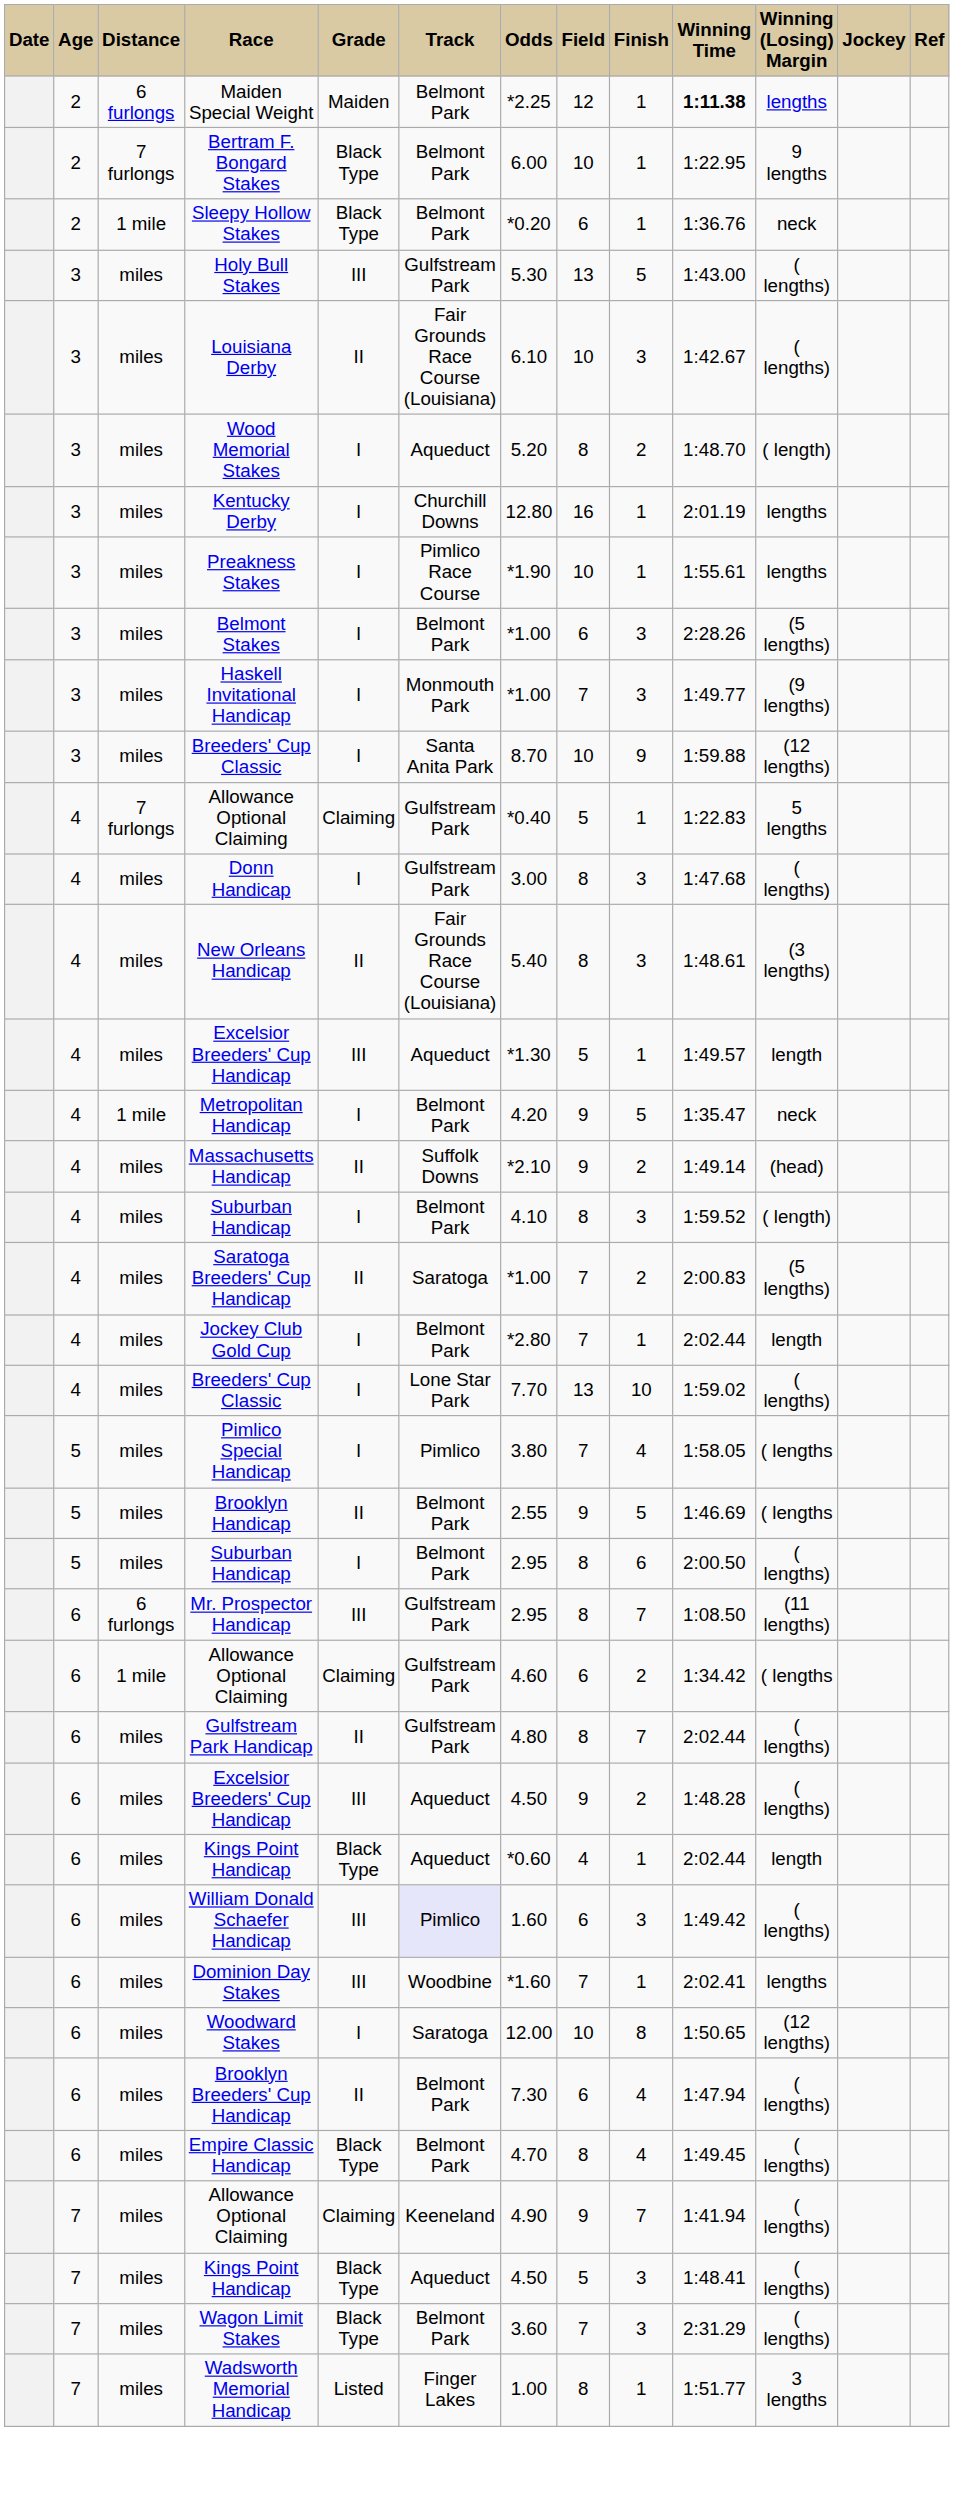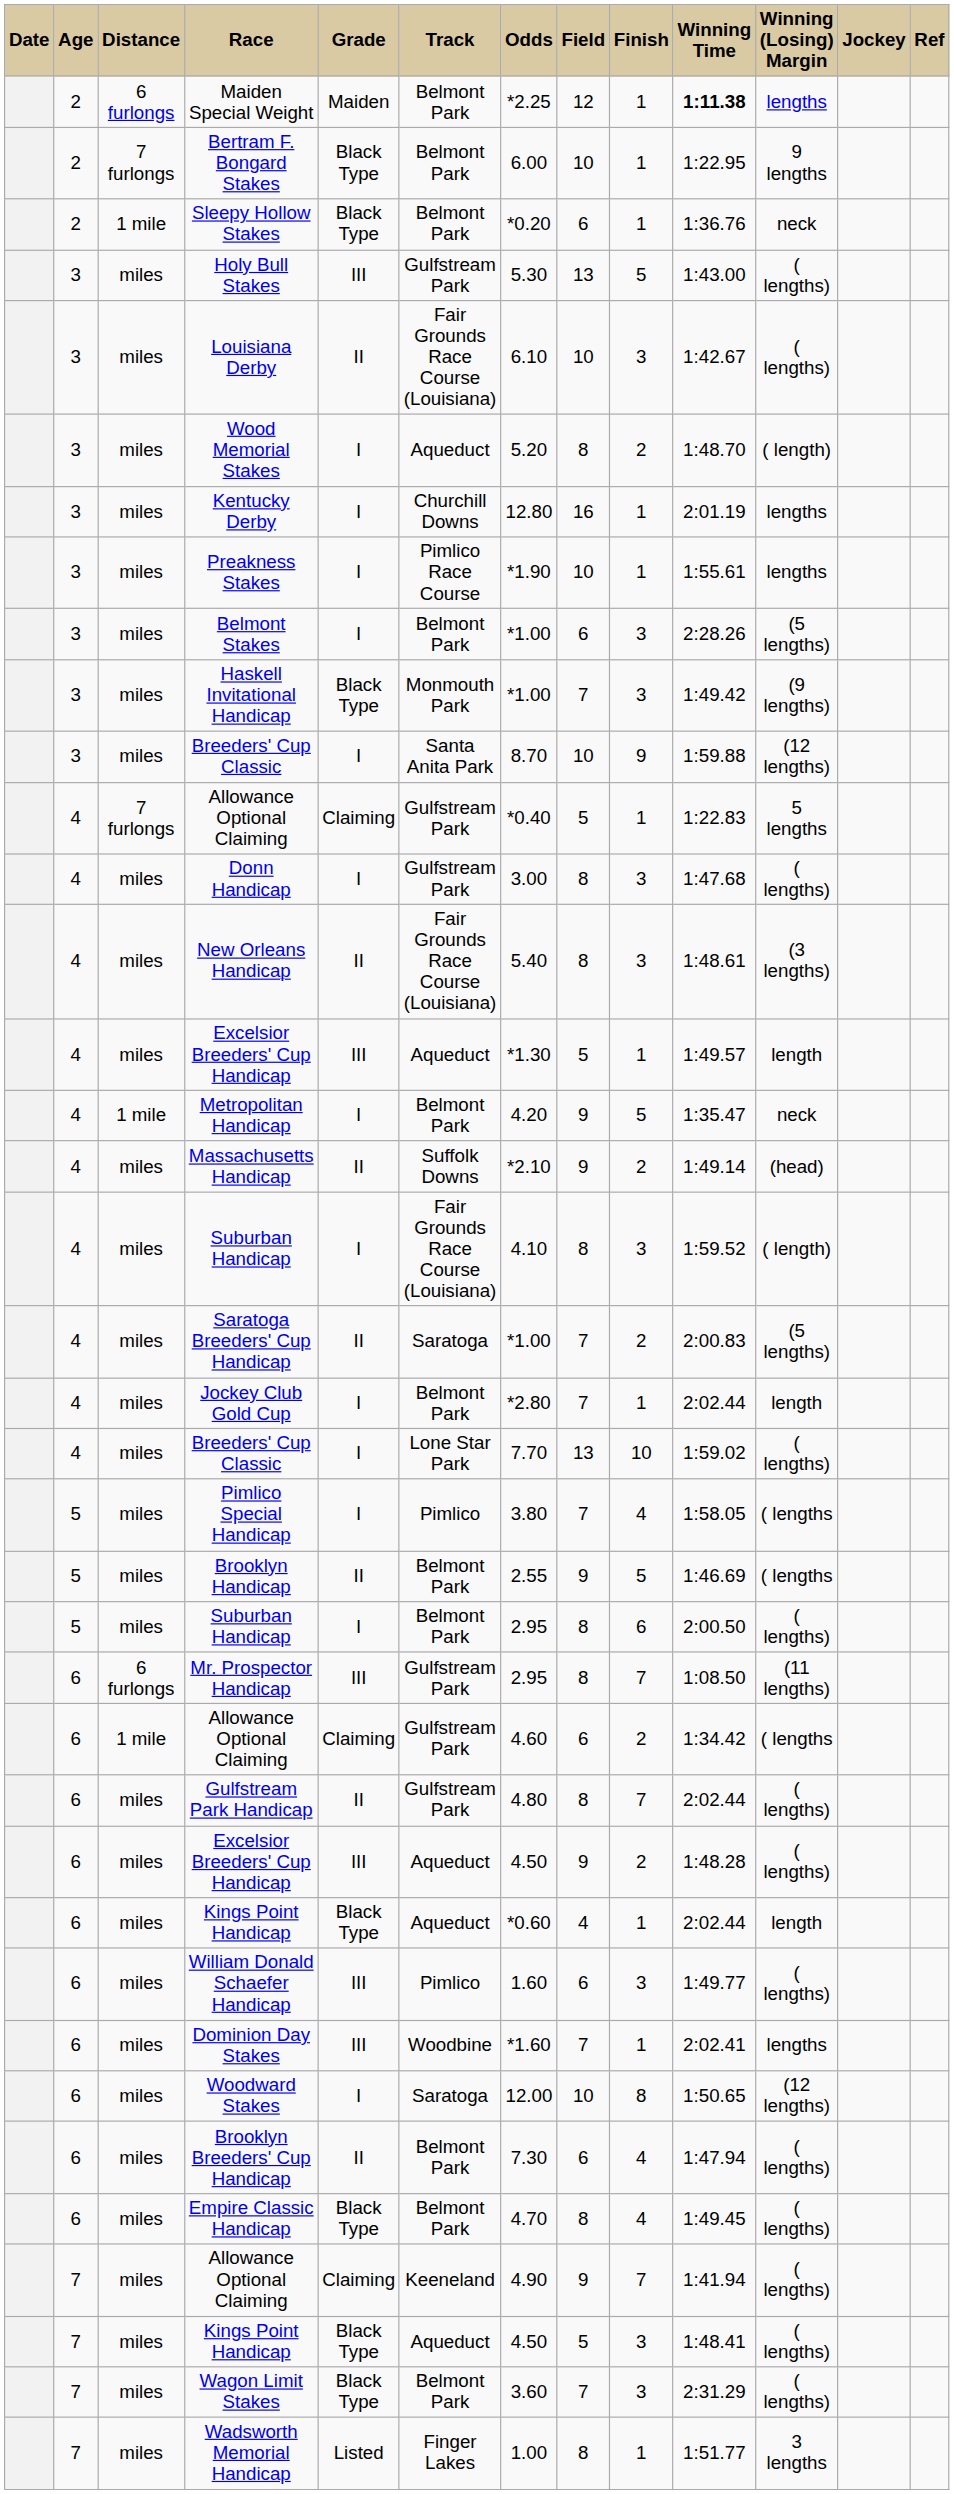 <table class = "wikitable sortable" style="text-align:center; width:90%">
 <tr>
 <th scope="col" style="background:#dacaa4;">Date</th>
 <th scope="col" style="background:#dacaa4">Age</th>
 <th scope="col" style="background:#dacaa4;">Distance</th>
 <th scope="col" style="background:#dacaa4;">Race</th>
 <th scope="col" style="background:#dacaa4;">Grade</th>
 <th scope="col" style="background:#dacaa4;">Track</th>
 <th scope="col" style="background:#dacaa4;">Odds</th>
 <th scope="col" style="background:#dacaa4;">Field</th>
 <th scope="col" style="background:#dacaa4;">Finish</th>
 <th scope="col" style="background:#dacaa4;">Winning Time</th>
 <th scope="col" style="background:#dacaa4;">Winning<br>(Losing)<br>Margin</th>
 <th scope="col" style="background:#dacaa4;">Jockey</th>
 <th scope="col" class="unsortable" style="background:#dacaa4;">Ref</th>
 </tr>
 <tr>
 <th scope="row" style="font-weight:normal;"></th>
 <td>2</td>
 <td> 6 <a href='#'>furlongs</a></td>
 <td>Maiden Special Weight</td>
 <td>Maiden</td>
 <td>Belmont Park</td>
 <td>*2.25</td>
 <td>12</td>
 <td>1</td>
 <td><strong>1:11.38</strong></td>
 <td> <a href='#'>lengths</a></td>
 <td></td>
 <td></td>
 </tr>
 <tr>
 <th scope="row" style="font-weight:normal;"></th>
 <td>2</td>
 <td> 7 furlongs</td>
 <td><a href='#'>Bertram F. Bongard Stakes</a></td>
 <td>Black Type</td>
 <td>Belmont Park</td>
 <td>6.00</td>
 <td>10</td>
 <td>1</td>
 <td>1:22.95</td>
 <td> 9 lengths</td>
 <td></td>
 <td></td>
 </tr>
 <tr>
 <th scope="row" style="font-weight:normal;"></th>
 <td>2</td>
 <td> 1 mile</td>
 <td><a href='#'>Sleepy Hollow Stakes</a></td>
 <td>Black Type</td>
 <td>Belmont Park</td>
 <td>*0.20</td>
 <td>6</td>
 <td>1</td>
 <td>1:36.76</td>
 <td> neck</td>
 <td></td>
 <td></td>
 </tr>
 <tr>
 <th scope="row" style="font-weight:normal;"></th>
 <td>3</td>
 <td>  miles</td>
 <td><a href='#'>Holy Bull Stakes</a></td>
 <td>III</td>
 <td>Gulfstream Park</td>
 <td>5.30</td>
 <td>13</td>
 <td>5</td>
 <td>1:43.00</td>
 <td>( lengths)</td>
 <td></td>
 <td></td>
 </tr>
 <tr>
 <th scope="row" style="font-weight:normal;"></th>
 <td>3</td>
 <td>  miles</td>
 <td><a href='#'>Louisiana Derby</a></td>
 <td>II</td>
 <td>Fair Grounds Race Course (Louisiana)</td>
 <td>6.10</td>
 <td>10</td>
 <td>3</td>
 <td>1:42.67</td>
 <td>( lengths)</td>
 <td></td>
 <td></td>
 </tr>
 <tr>
 <th scope="row" style="font-weight:normal;"></th>
 <td>3</td>
 <td>  miles</td>
 <td><a href='#'>Wood Memorial Stakes</a></td>
 <td>I</td>
 <td>Aqueduct</td>
 <td>5.20</td>
 <td>8</td>
 <td>2</td>
 <td>1:48.70</td>
 <td>( length)</td>
 <td></td>
 <td></td>
 </tr>
 <tr>
 <th scope="row" style="font-weight:normal;"></th>
 <td>3</td>
 <td>  miles</td>
 <td><a href='#'>Kentucky Derby</a></td>
 <td>I</td>
 <td>Churchill Downs</td>
 <td>12.80</td>
 <td>16</td>
 <td>1</td>
 <td>2:01.19</td>
 <td> lengths</td>
 <td></td>
 <td></td>
 </tr>
 <tr>
 <th scope="row" style="font-weight:normal;"></th>
 <td>3</td>
 <td>  miles</td>
 <td><a href='#'>Preakness Stakes</a></td>
 <td>I</td>
 <td>Pimlico Race Course</td>
 <td>*1.90</td>
 <td>10</td>
 <td>1</td>
 <td>1:55.61</td>
 <td> lengths</td>
 <td></td>
 <td></td>
 </tr>
 <tr>
 <th scope="row" style="font-weight:normal;"></th>
 <td>3</td>
 <td>  miles</td>
 <td><a href='#'>Belmont Stakes</a></td>
 <td>I</td>
 <td>Belmont Park</td>
 <td>*1.00</td>
 <td>6</td>
 <td>3</td>
 <td>2:28.26</td>
 <td>(5 lengths)</td>
 <td></td>
 <td></td>
 </tr>
 <tr>
 <th scope="row" style="font-weight:normal;"></th>
 <td>3</td>
 <td>  miles</td>
 <td><a href='#'>Haskell Invitational Handicap</a></td>
-<td>I</td>
+<td>Black Type</td>
 <td>Monmouth Park</td>
 <td>*1.00</td>
 <td>7</td>
 <td>3</td>
-<td>1:49.77</td>
+<td>1:49.42</td>
 <td>(9 lengths)</td>
 <td></td>
 <td></td>
 </tr>
 <tr>
 <th scope="row" style="font-weight:normal;"></th>
 <td>3</td>
 <td>  miles</td>
 <td><a href='#'>Breeders' Cup Classic</a></td>
 <td>I</td>
 <td>Santa Anita Park</td>
 <td>8.70</td>
 <td>10</td>
 <td>9</td>
 <td>1:59.88</td>
 <td>(12 lengths)</td>
 <td></td>
 <td></td>
 </tr>
 <tr>
 <th scope="row" style="font-weight:normal;"></th>
 <td>4</td>
 <td> 7 furlongs</td>
 <td>Allowance Optional Claiming</td>
 <td>Claiming</td>
 <td>Gulfstream Park</td>
 <td>*0.40</td>
 <td>5</td>
 <td>1</td>
 <td>1:22.83</td>
 <td> 5 lengths</td>
 <td></td>
 <td></td>
 </tr>
 <tr>
 <th scope="row" style="font-weight:normal;"></th>
 <td>4</td>
 <td>  miles</td>
 <td><a href='#'>Donn Handicap</a></td>
 <td>I</td>
 <td>Gulfstream Park</td>
 <td>3.00</td>
 <td>8</td>
 <td>3</td>
 <td>1:47.68</td>
 <td>( lengths)</td>
 <td></td>
 <td></td>
 </tr>
 <tr>
 <th scope="row" style="font-weight:normal;"></th>
 <td>4</td>
 <td>  miles</td>
 <td><a href='#'>New Orleans Handicap</a></td>
 <td>II</td>
 <td>Fair Grounds Race Course (Louisiana)</td>
 <td>5.40</td>
 <td>8</td>
 <td>3</td>
 <td>1:48.61</td>
 <td>(3 lengths)</td>
 <td></td>
 <td></td>
 </tr>
 <tr>
 <th scope="row" style="font-weight:normal;"></th>
 <td>4</td>
 <td>  miles</td>
 <td><a href='#'>Excelsior Breeders' Cup Handicap</a></td>
 <td>III</td>
 <td>Aqueduct</td>
 <td>*1.30</td>
 <td>5</td>
 <td>1</td>
 <td>1:49.57</td>
 <td> length</td>
 <td></td>
 <td></td>
 </tr>
 <tr>
 <th scope="row" style="font-weight:normal;"></th>
 <td>4</td>
 <td> 1 mile</td>
 <td><a href='#'>Metropolitan Handicap</a></td>
 <td>I</td>
 <td>Belmont Park</td>
 <td>4.20</td>
 <td>9</td>
 <td>5</td>
 <td>1:35.47</td>
 <td> neck</td>
 <td></td>
 <td></td>
 </tr>
 <tr>
 <th scope="row" style="font-weight:normal;"></th>
 <td>4</td>
 <td>  miles</td>
 <td><a href='#'>Massachusetts Handicap</a></td>
 <td>II</td>
 <td>Suffolk Downs</td>
 <td>*2.10</td>
 <td>9</td>
 <td>2</td>
 <td>1:49.14</td>
 <td>(head)</td>
 <td></td>
 <td></td>
 </tr>
 <tr>
 <th scope="row" style="font-weight:normal;"></th>
 <td>4</td>
 <td>  miles</td>
 <td><a href='#'>Suburban Handicap</a></td>
 <td>I</td>
-<td>Belmont Park</td>
+<td>Fair Grounds Race Course (Louisiana)</td>
 <td>4.10</td>
 <td>8</td>
 <td>3</td>
 <td>1:59.52</td>
 <td>( length)</td>
 <td></td>
 <td></td>
 </tr>
 <tr>
 <th scope="row" style="font-weight:normal;"></th>
 <td>4</td>
 <td>  miles</td>
 <td><a href='#'>Saratoga Breeders' Cup Handicap</a></td>
 <td>II</td>
 <td>Saratoga</td>
 <td>*1.00</td>
 <td>7</td>
 <td>2</td>
 <td>2:00.83</td>
 <td>(5 lengths)</td>
 <td></td>
 <td></td>
 </tr>
 <tr>
 <th scope="row" style="font-weight:normal;"></th>
 <td>4</td>
 <td>  miles</td>
 <td><a href='#'>Jockey Club Gold Cup</a></td>
 <td>I</td>
 <td>Belmont Park</td>
 <td>*2.80</td>
 <td>7</td>
 <td>1</td>
 <td>2:02.44</td>
 <td> length</td>
 <td></td>
 <td></td>
 </tr>
 <tr>
 <th scope="row" style="font-weight:normal;"></th>
 <td>4</td>
 <td>  miles</td>
 <td><a href='#'>Breeders' Cup Classic</a></td>
 <td>I</td>
 <td>Lone Star Park</td>
 <td>7.70</td>
 <td>13</td>
 <td>10</td>
 <td>1:59.02</td>
 <td>( lengths)</td>
 <td></td>
 <td></td>
 </tr>
 <tr>
 <th scope="row" style="font-weight:normal;"></th>
 <td>5</td>
 <td>  miles</td>
 <td><a href='#'>Pimlico Special Handicap</a></td>
 <td>I</td>
 <td>Pimlico</td>
 <td>3.80</td>
 <td>7</td>
 <td>4</td>
 <td>1:58.05</td>
 <td>( lengths</td>
 <td></td>
 <td></td>
 </tr>
 <tr>
 <th scope="row" style="font-weight:normal;"></th>
 <td>5</td>
 <td>  miles</td>
 <td><a href='#'>Brooklyn Handicap</a></td>
 <td>II</td>
 <td>Belmont Park</td>
 <td>2.55</td>
 <td>9</td>
 <td>5</td>
 <td>1:46.69</td>
 <td>( lengths</td>
 <td></td>
 <td></td>
 </tr>
 <tr>
 <th scope="row" style="font-weight:normal;"></th>
 <td>5</td>
 <td>  miles</td>
 <td><a href='#'>Suburban Handicap</a></td>
 <td>I</td>
 <td>Belmont Park</td>
 <td>2.95</td>
 <td>8</td>
 <td>6</td>
 <td>2:00.50</td>
 <td>( lengths)</td>
 <td></td>
 <td></td>
 </tr>
 <tr>
 <th scope="row" style="font-weight:normal;"></th>
 <td>6</td>
 <td> 6 furlongs</td>
 <td><a href='#'>Mr. Prospector Handicap</a></td>
 <td>III</td>
 <td>Gulfstream Park</td>
 <td>2.95</td>
 <td>8</td>
 <td>7</td>
 <td>1:08.50</td>
 <td>(11 lengths)</td>
 <td></td>
 <td></td>
 </tr>
 <tr>
 <th scope="row" style="font-weight:normal;"></th>
 <td>6</td>
 <td> 1 mile</td>
 <td>Allowance Optional Claiming</td>
 <td>Claiming</td>
 <td>Gulfstream Park</td>
 <td>4.60</td>
 <td>6</td>
 <td>2</td>
 <td>1:34.42</td>
 <td>( lengths</td>
 <td></td>
 <td></td>
 </tr>
 <tr>
 <th scope="row" style="font-weight:normal;"></th>
 <td>6</td>
 <td>  miles</td>
 <td><a href='#'>Gulfstream Park Handicap</a></td>
 <td>II</td>
 <td>Gulfstream Park</td>
 <td>4.80</td>
 <td>8</td>
 <td>7</td>
 <td>2:02.44</td>
 <td>( lengths)</td>
 <td></td>
 <td></td>
 </tr>
 <tr>
 <th scope="row" style="font-weight:normal;"></th>
 <td>6</td>
 <td>  miles</td>
 <td><a href='#'>Excelsior Breeders' Cup Handicap</a></td>
 <td>III</td>
 <td>Aqueduct</td>
 <td>4.50</td>
 <td>9</td>
 <td>2</td>
 <td>1:48.28</td>
 <td>( lengths)</td>
 <td></td>
 <td></td>
 </tr>
 <tr>
 <th scope="row" style="font-weight:normal;"></th>
 <td>6</td>
 <td>  miles</td>
 <td><a href='#'>Kings Point Handicap</a></td>
 <td>Black Type</td>
 <td>Aqueduct</td>
 <td>*0.60</td>
 <td>4</td>
 <td>1</td>
 <td>2:02.44</td>
 <td> length</td>
 <td></td>
 <td></td>
 </tr>
 <tr>
 <th scope="row" style="font-weight:normal;"></th>
 <td>6</td>
 <td>  miles</td>
 <td><a href='#'>William Donald Schaefer Handicap</a></td>
 <td>III</td>
-<td style="background: lavender;">Pimlico</td>
+<td>Pimlico</td>
 <td>1.60</td>
 <td>6</td>
 <td>3</td>
-<td>1:49.42</td>
+<td>1:49.77</td>
 <td>( lengths)</td>
 <td></td>
 <td></td>
 </tr>
 <tr>
 <th scope="row" style="font-weight:normal;"></th>
 <td>6</td>
 <td>  miles</td>
 <td><a href='#'>Dominion Day Stakes</a></td>
 <td>III</td>
 <td>Woodbine</td>
 <td>*1.60</td>
 <td>7</td>
 <td>1</td>
 <td>2:02.41</td>
 <td> lengths</td>
 <td></td>
 <td></td>
 </tr>
 <tr>
 <th scope="row" style="font-weight:normal;"></th>
 <td>6</td>
 <td>  miles</td>
 <td><a href='#'>Woodward Stakes</a></td>
 <td>I</td>
 <td>Saratoga</td>
 <td>12.00</td>
 <td>10</td>
 <td>8</td>
 <td>1:50.65</td>
 <td> (12 lengths)</td>
 <td></td>
 <td></td>
 </tr>
 <tr>
 <th scope="row" style="font-weight:normal;"></th>
 <td>6</td>
 <td>  miles</td>
 <td><a href='#'>Brooklyn Breeders' Cup Handicap</a></td>
 <td>II</td>
 <td>Belmont Park</td>
 <td>7.30</td>
 <td>6</td>
 <td>4</td>
 <td>1:47.94</td>
 <td>( lengths)</td>
 <td></td>
 <td></td>
 </tr>
 <tr>
 <th scope="row" style="font-weight:normal;"></th>
 <td>6</td>
 <td>  miles</td>
 <td><a href='#'>Empire Classic Handicap</a></td>
 <td>Black Type</td>
 <td>Belmont Park</td>
 <td>4.70</td>
 <td>8</td>
 <td>4</td>
 <td>1:49.45</td>
 <td>( lengths)</td>
 <td></td>
 <td></td>
 </tr>
 <tr>
 <th scope="row" style="font-weight:normal;"></th>
 <td>7</td>
 <td>  miles</td>
 <td>Allowance Optional Claiming</td>
 <td>Claiming</td>
 <td>Keeneland</td>
 <td>4.90</td>
 <td>9</td>
 <td>7</td>
 <td>1:41.94</td>
 <td>( lengths)</td>
 <td></td>
 <td></td>
 </tr>
 <tr>
 <th scope="row" style="font-weight:normal;"></th>
 <td>7</td>
 <td>  miles</td>
 <td><a href='#'>Kings Point Handicap</a></td>
 <td>Black Type</td>
 <td>Aqueduct</td>
 <td>4.50</td>
 <td>5</td>
 <td>3</td>
 <td>1:48.41</td>
 <td>( lengths)</td>
 <td></td>
 <td></td>
 </tr>
 <tr>
 <th scope="row" style="font-weight:normal;"></th>
 <td>7</td>
 <td>  miles</td>
 <td><a href='#'>Wagon Limit Stakes</a></td>
 <td>Black Type</td>
 <td>Belmont Park</td>
 <td>3.60</td>
 <td>7</td>
 <td>3</td>
 <td>2:31.29</td>
 <td>( lengths)</td>
 <td></td>
 <td></td>
 </tr>
 <tr>
 <th scope="row" style="font-weight:normal;"></th>
 <td>7</td>
 <td>  miles</td>
 <td><a href='#'>Wadsworth Memorial Handicap</a></td>
 <td>Listed</td>
 <td>Finger Lakes</td>
 <td>1.00</td>
 <td>8</td>
 <td>1</td>
 <td>1:51.77</td>
 <td> 3 lengths</td>
 <td></td>
 <td></td>
 </tr>
 <tr>
 </tr>
 </table>
